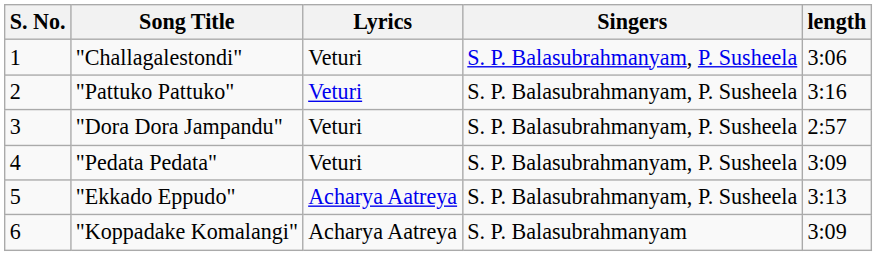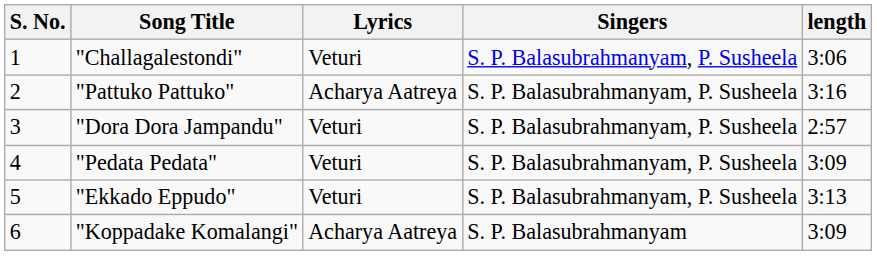 <table class="wikitable">
 <tr>
 <th>S. No.</th>
 <th>Song Title</th>
 <th>Lyrics</th>
 <th>Singers</th>
 <th>length</th>
 </tr>
 <tr>
 <td>1</td>
 <td>"Challagalestondi"</td>
 <td>Veturi</td>
 <td><a href='#'>S. P. Balasubrahmanyam</a>, <a href='#'>P. Susheela</a></td>
 <td>3:06</td>
 </tr>
 <tr>
 <td>2</td>
 <td>"Pattuko Pattuko"</td>
-<td><a href='#'>Veturi</a></td>
+<td>Acharya Aatreya</td>
 <td>S. P. Balasubrahmanyam, P. Susheela</td>
 <td>3:16</td>
 </tr>
 <tr>
 <td>3</td>
 <td>"Dora Dora Jampandu"</td>
 <td>Veturi</td>
 <td>S. P. Balasubrahmanyam, P. Susheela</td>
 <td>2:57</td>
 </tr>
 <tr>
 <td>4</td>
 <td>"Pedata Pedata"</td>
 <td>Veturi</td>
 <td>S. P. Balasubrahmanyam, P. Susheela</td>
 <td>3:09</td>
 </tr>
 <tr>
 <td>5</td>
 <td>"Ekkado Eppudo"</td>
-<td><a href='#'>Acharya Aatreya</a></td>
+<td>Veturi</td>
 <td>S. P. Balasubrahmanyam, P. Susheela</td>
 <td>3:13</td>
 </tr>
 <tr>
 <td>6</td>
 <td>"Koppadake Komalangi"</td>
 <td>Acharya Aatreya</td>
 <td>S. P. Balasubrahmanyam</td>
 <td>3:09</td>
 </tr>
 </table>
